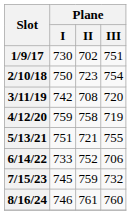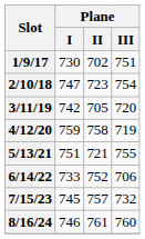 <table class="wikitable" style="text-align:center">
 <tr>
 <th rowspan=2>Slot</th>
 <th colspan=3>Plane</th>
 </tr>
 <tr>
 <th>I</th>
 <th>II</th>
 <th>III</th>
 </tr>
 <tr>
 <th>1/9/17</th>
 <td>730</td>
 <td>702</td>
 <td>751</td>
 </tr>
 <tr>
 <th>2/10/18</th>
-<td>750</td>
+<td>747</td>
 <td>723</td>
 <td>754</td>
 </tr>
 <tr>
 <th>3/11/19</th>
 <td>742</td>
-<td>708</td>
+<td>705</td>
 <td>720</td>
 </tr>
 <tr>
 <th>4/12/20</th>
 <td>759</td>
 <td>758</td>
 <td>719</td>
 </tr>
 <tr>
 <th>5/13/21</th>
 <td>751</td>
 <td>721</td>
 <td>755</td>
 </tr>
 <tr>
 <th>6/14/22</th>
 <td>733</td>
 <td>752</td>
 <td>706</td>
 </tr>
 <tr>
 <th>7/15/23</th>
 <td>745</td>
-<td>759</td>
+<td>757</td>
 <td>732</td>
 </tr>
 <tr>
 <th>8/16/24</th>
 <td>746</td>
 <td>761</td>
 <td>760</td>
 </tr>
 <tr>
 </tr>
 </table>
